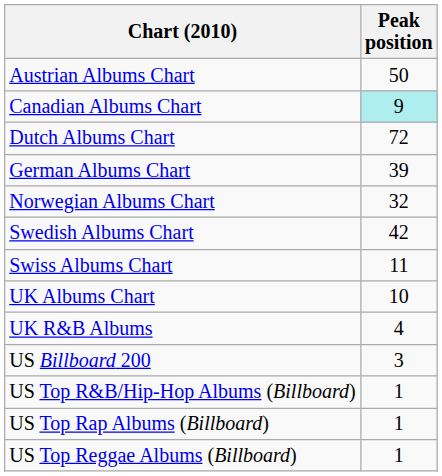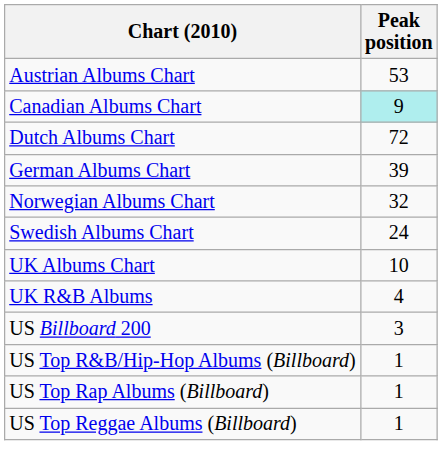 <table class="wikitable sortable">
 <tr>
 <th>Chart (2010)</th>
 <th>Peak<br>position</th>
 </tr>
 <tr>
 <td><a href='#'>Austrian Albums Chart</a></td>
-<td align="center">50</td>
+<td align="center">53</td>
 </tr>
 <tr>
 <td><a href='#'>Canadian Albums Chart</a></td>
 <td align="center" style="background: paleturquoise;">9</td>
 </tr>
 <tr>
 <td><a href='#'>Dutch Albums Chart</a></td>
 <td align="center">72</td>
 </tr>
 <tr>
 <td align="left"><a href='#'>German Albums Chart</a></td>
 <td align="center">39</td>
 </tr>
 <tr>
 <td><a href='#'>Norwegian Albums Chart</a></td>
 <td align="center">32</td>
 </tr>
 <tr>
 <td><a href='#'>Swedish Albums Chart</a></td>
-<td align="center">42</td>
-</tr>
-<tr>
-<td><a href='#'>Swiss Albums Chart</a></td>
-<td align="center">11</td>
+<td align="center">24</td>
 </tr>
 <tr>
 <td><a href='#'>UK Albums Chart</a></td>
 <td align="center">10</td>
 </tr>
 <tr>
 <td><a href='#'>UK R&B Albums</a></td>
 <td align="center">4</td>
 </tr>
 <tr>
 <td>US <a href='#'><em>Billboard</em> 200</a></td>
 <td align="center">3</td>
 </tr>
 <tr>
 <td>US <a href='#'>Top R&B/Hip-Hop Albums</a> (<em>Billboard</em>)</td>
 <td align="center">1</td>
 </tr>
 <tr>
 <td>US <a href='#'>Top Rap Albums</a> (<em>Billboard</em>)</td>
 <td align="center">1</td>
 </tr>
 <tr>
 <td>US <a href='#'>Top Reggae Albums</a> (<em>Billboard</em>)</td>
 <td align="center">1</td>
 </tr>
 </table>
